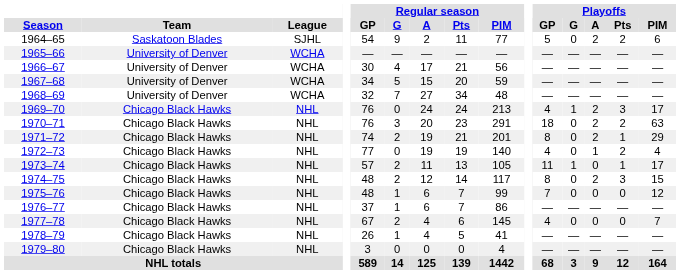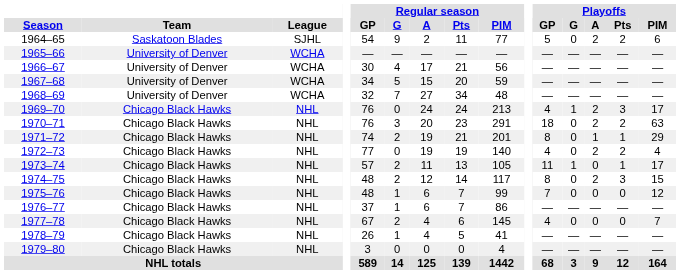 <table border="0" cellpadding="1" cellspacing="0" style="text-align:center; width:60em">
 <tr bgcolor="#e0e0e0">
 <th colspan="3" bgcolor="#ffffff"> </th>
 <th rowspan="99" bgcolor="#ffffff"> </th>
 <th colspan="5"><a href='#'>Regular season</a></th>
 <th rowspan="99" bgcolor="#ffffff"> </th>
 <th colspan="5"><a href='#'>Playoffs</a></th>
 </tr>
 <tr bgcolor="#e0e0e0">
 <th><a href='#'>Season</a></th>
 <th>Team</th>
 <th>League</th>
 <th>GP</th>
 <th><a href='#'>G</a></th>
 <th><a href='#'>A</a></th>
 <th><a href='#'>Pts</a></th>
 <th><a href='#'>PIM</a></th>
 <th>GP</th>
 <th>G</th>
 <th>A</th>
 <th>Pts</th>
 <th>PIM</th>
 </tr>
 <tr>
 <td>1964–65</td>
 <td><a href='#'>Saskatoon Blades</a></td>
 <td>SJHL</td>
 <td>54</td>
 <td>9</td>
 <td>2</td>
 <td>11</td>
 <td>77</td>
 <td>5</td>
 <td>0</td>
 <td>2</td>
 <td>2</td>
 <td>6</td>
 </tr>
 <tr bgcolor="#f0f0f0">
 <td><a href='#'>1965–66</a></td>
 <td><a href='#'>University of Denver</a></td>
 <td><a href='#'>WCHA</a></td>
 <td>—</td>
 <td>—</td>
 <td>—</td>
 <td>—</td>
 <td>—</td>
 <td>—</td>
 <td>—</td>
 <td>—</td>
 <td>—</td>
 <td>—</td>
 </tr>
 <tr>
 <td><a href='#'>1966–67</a></td>
 <td>University of Denver</td>
 <td>WCHA</td>
 <td>30</td>
 <td>4</td>
 <td>17</td>
 <td>21</td>
 <td>56</td>
 <td>—</td>
 <td>—</td>
 <td>—</td>
 <td>—</td>
 <td>—</td>
 </tr>
 <tr bgcolor="#f0f0f0">
 <td><a href='#'>1967–68</a></td>
 <td>University of Denver</td>
 <td>WCHA</td>
 <td>34</td>
 <td>5</td>
 <td>15</td>
 <td>20</td>
 <td>59</td>
 <td>—</td>
 <td>—</td>
 <td>—</td>
 <td>—</td>
 <td>—</td>
 </tr>
 <tr>
 <td><a href='#'>1968–69</a></td>
 <td>University of Denver</td>
 <td>WCHA</td>
 <td>32</td>
 <td>7</td>
 <td>27</td>
 <td>34</td>
 <td>48</td>
 <td>—</td>
 <td>—</td>
 <td>—</td>
 <td>—</td>
 <td>—</td>
 </tr>
 <tr bgcolor="#f0f0f0">
 <td><a href='#'>1969–70</a></td>
 <td><a href='#'>Chicago Black Hawks</a></td>
 <td><a href='#'>NHL</a></td>
 <td>76</td>
 <td>0</td>
 <td>24</td>
 <td>24</td>
 <td>213</td>
 <td>4</td>
 <td>1</td>
 <td>2</td>
 <td>3</td>
 <td>17</td>
 </tr>
 <tr>
 <td><a href='#'>1970–71</a></td>
 <td>Chicago Black Hawks</td>
 <td>NHL</td>
 <td>76</td>
 <td>3</td>
 <td>20</td>
 <td>23</td>
 <td>291</td>
 <td>18</td>
 <td>0</td>
 <td>2</td>
 <td>2</td>
 <td>63</td>
 </tr>
 <tr bgcolor="#f0f0f0">
 <td><a href='#'>1971–72</a></td>
 <td>Chicago Black Hawks</td>
 <td>NHL</td>
 <td>74</td>
 <td>2</td>
 <td>19</td>
 <td>21</td>
 <td>201</td>
 <td>8</td>
 <td>0</td>
-<td>2</td>
+<td>1</td>
 <td>1</td>
 <td>29</td>
 </tr>
 <tr>
 <td><a href='#'>1972–73</a></td>
 <td>Chicago Black Hawks</td>
 <td>NHL</td>
 <td>77</td>
 <td>0</td>
 <td>19</td>
 <td>19</td>
 <td>140</td>
 <td>4</td>
 <td>0</td>
-<td>1</td>
+<td>2</td>
 <td>2</td>
 <td>4</td>
 </tr>
 <tr bgcolor="#f0f0f0">
 <td><a href='#'>1973–74</a></td>
 <td>Chicago Black Hawks</td>
 <td>NHL</td>
 <td>57</td>
 <td>2</td>
 <td>11</td>
 <td>13</td>
 <td>105</td>
 <td>11</td>
 <td>1</td>
 <td>0</td>
 <td>1</td>
 <td>17</td>
 </tr>
 <tr>
 <td><a href='#'>1974–75</a></td>
 <td>Chicago Black Hawks</td>
 <td>NHL</td>
 <td>48</td>
 <td>2</td>
 <td>12</td>
 <td>14</td>
 <td>117</td>
 <td>8</td>
 <td>0</td>
 <td>2</td>
 <td>3</td>
 <td>15</td>
 </tr>
 <tr bgcolor="#f0f0f0">
 <td><a href='#'>1975–76</a></td>
 <td>Chicago Black Hawks</td>
 <td>NHL</td>
 <td>48</td>
 <td>1</td>
 <td>6</td>
 <td>7</td>
 <td>99</td>
 <td>7</td>
 <td>0</td>
 <td>0</td>
 <td>0</td>
 <td>12</td>
 </tr>
 <tr>
 <td><a href='#'>1976–77</a></td>
 <td>Chicago Black Hawks</td>
 <td>NHL</td>
 <td>37</td>
 <td>1</td>
 <td>6</td>
 <td>7</td>
 <td>86</td>
 <td>—</td>
 <td>—</td>
 <td>—</td>
 <td>—</td>
 <td>—</td>
 </tr>
 <tr bgcolor="#f0f0f0">
 <td><a href='#'>1977–78</a></td>
 <td>Chicago Black Hawks</td>
 <td>NHL</td>
 <td>67</td>
 <td>2</td>
 <td>4</td>
 <td>6</td>
 <td>145</td>
 <td>4</td>
 <td>0</td>
 <td>0</td>
 <td>0</td>
 <td>7</td>
 </tr>
 <tr>
 <td><a href='#'>1978–79</a></td>
 <td>Chicago Black Hawks</td>
 <td>NHL</td>
 <td>26</td>
 <td>1</td>
 <td>4</td>
 <td>5</td>
 <td>41</td>
 <td>—</td>
 <td>—</td>
 <td>—</td>
 <td>—</td>
 <td>—</td>
 </tr>
 <tr bgcolor="#f0f0f0">
 <td><a href='#'>1979–80</a></td>
 <td>Chicago Black Hawks</td>
 <td>NHL</td>
 <td>3</td>
 <td>0</td>
 <td>0</td>
 <td>0</td>
 <td>4</td>
 <td>—</td>
 <td>—</td>
 <td>—</td>
 <td>—</td>
 <td>—</td>
 </tr>
 <tr bgcolor="#e0e0e0">
 <th colspan="3">NHL totals</th>
 <th>589</th>
 <th>14</th>
 <th>125</th>
 <th>139</th>
 <th>1442</th>
 <th>68</th>
 <th>3</th>
 <th>9</th>
 <th>12</th>
 <th>164</th>
 </tr>
 </table>
